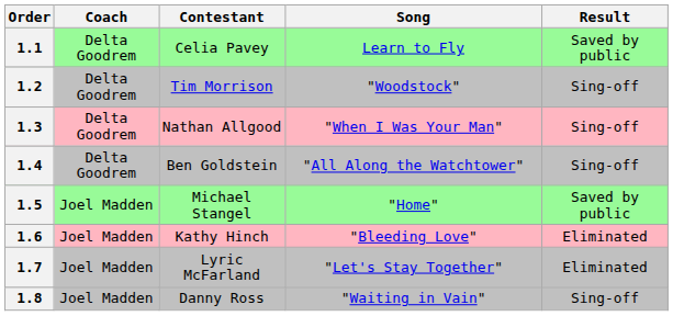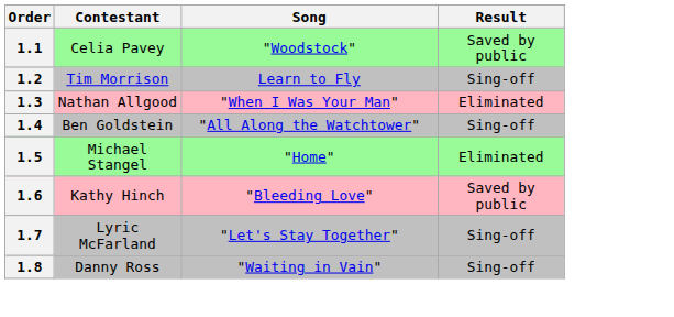 <table class="wikitable plainrowheaders sortable" style="text-align: center; width: auto;">
 <tr>
 <th scope="col" style="width:36px;">Order</th>
-<th scope="col" style="width:90px;">Coach</th>
 <th scope="col" style="width:110px;">Contestant</th>
 <th scope="col" style="width:230px;">Song</th>
 <th scope="col" style="width:110px;">Result</th>
 </tr>
 <tr style="background:palegreen">
 <th scope="row">1.1</th>
-<td>Delta Goodrem</td>
 <td>Celia Pavey</td>
-<td><a href='#'>Learn to Fly</a></td>
+<td>"<a href='#'>Woodstock</a>"</td>
 <td>Saved by public</td>
 </tr>
 <tr style="background:silver;">
 <th scope="row">1.2</th>
-<td>Delta Goodrem</td>
 <td><a href='#'>Tim Morrison</a></td>
-<td>"<a href='#'>Woodstock</a>"</td>
+<td><a href='#'>Learn to Fly</a></td>
 <td>Sing-off</td>
 </tr>
 <tr style="background:lightpink">
 <th scope="row">1.3</th>
-<td>Delta Goodrem</td>
 <td>Nathan Allgood</td>
 <td>"<a href='#'>When I Was Your Man</a>"</td>
-<td>Sing-off</td>
+<td>Eliminated</td>
 </tr>
 <tr style="background:silver;">
 <th scope="row">1.4</th>
-<td>Delta Goodrem</td>
 <td>Ben Goldstein</td>
 <td>"<a href='#'>All Along the Watchtower</a>"</td>
 <td>Sing-off</td>
 </tr>
 <tr style="background:palegreen">
 <th scope="row">1.5</th>
-<td>Joel Madden</td>
 <td>Michael Stangel</td>
 <td>"<a href='#'>Home</a>"</td>
-<td>Saved by public</td>
+<td>Eliminated</td>
 </tr>
 <tr style="background:lightpink">
 <th scope="row">1.6</th>
-<td>Joel Madden</td>
 <td>Kathy Hinch</td>
 <td>"<a href='#'>Bleeding Love</a>"</td>
-<td>Eliminated</td>
+<td>Saved by public</td>
 </tr>
 <tr style="background:silver;">
 <th scope="row">1.7</th>
-<td>Joel Madden</td>
 <td>Lyric McFarland</td>
 <td>"<a href='#'>Let's Stay Together</a>"</td>
-<td>Eliminated</td>
+<td>Sing-off</td>
 </tr>
 <tr style="background:silver;">
 <th scope="row">1.8</th>
-<td>Joel Madden</td>
 <td>Danny Ross</td>
 <td>"<a href='#'>Waiting in Vain</a>"</td>
 <td>Sing-off</td>
 </tr>
 </table>
